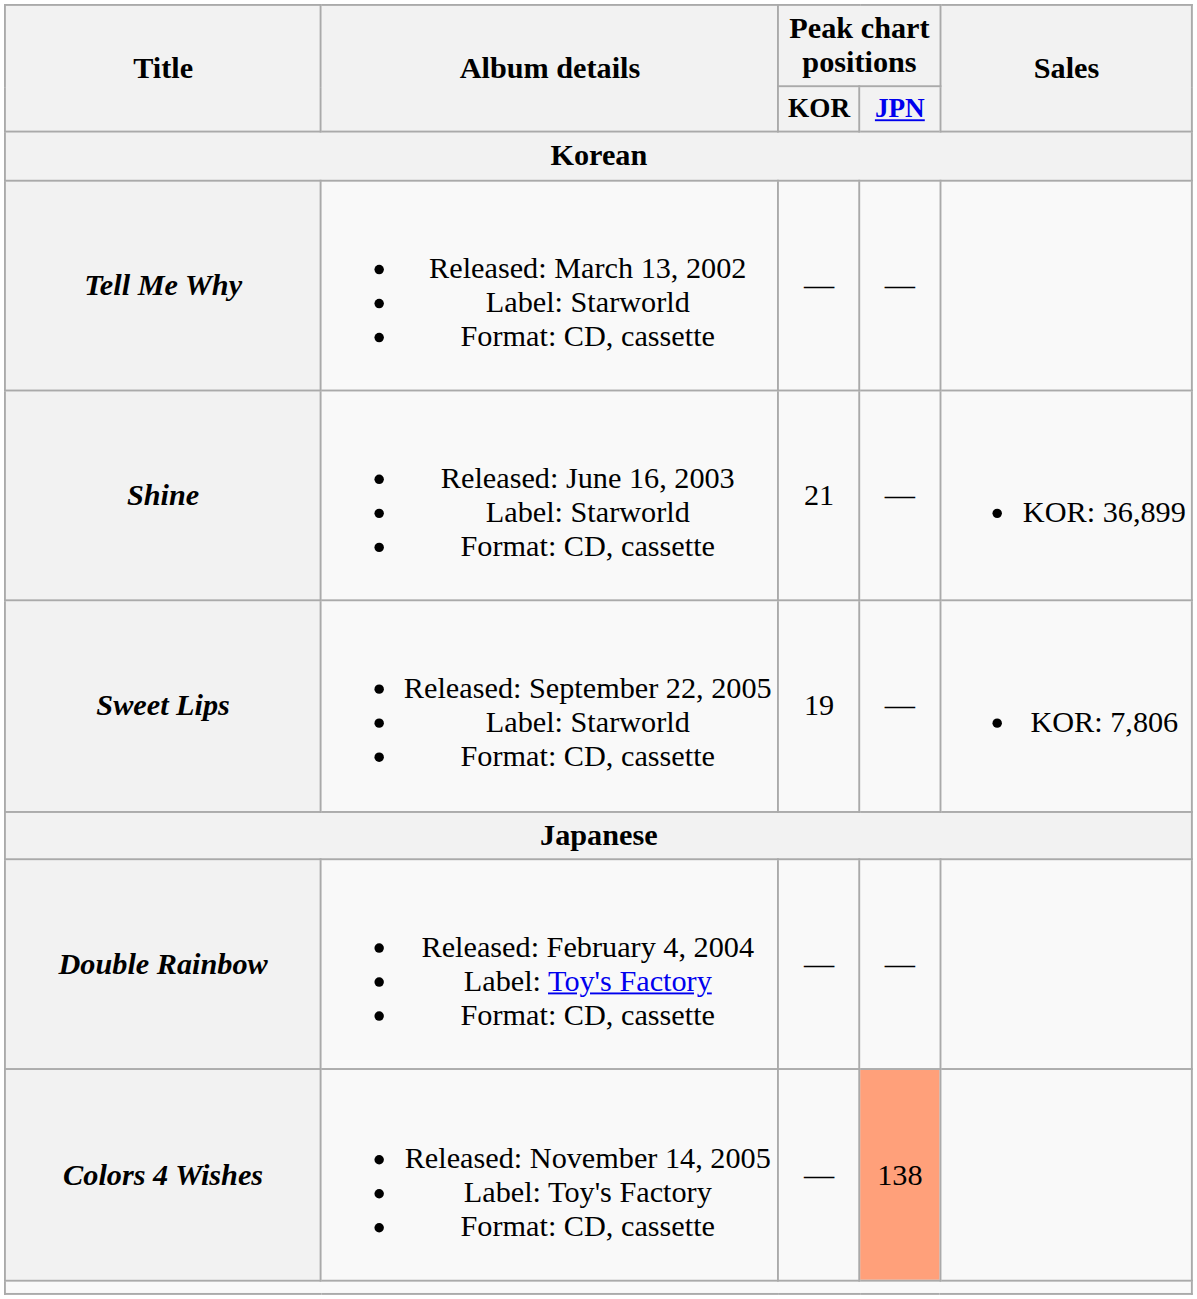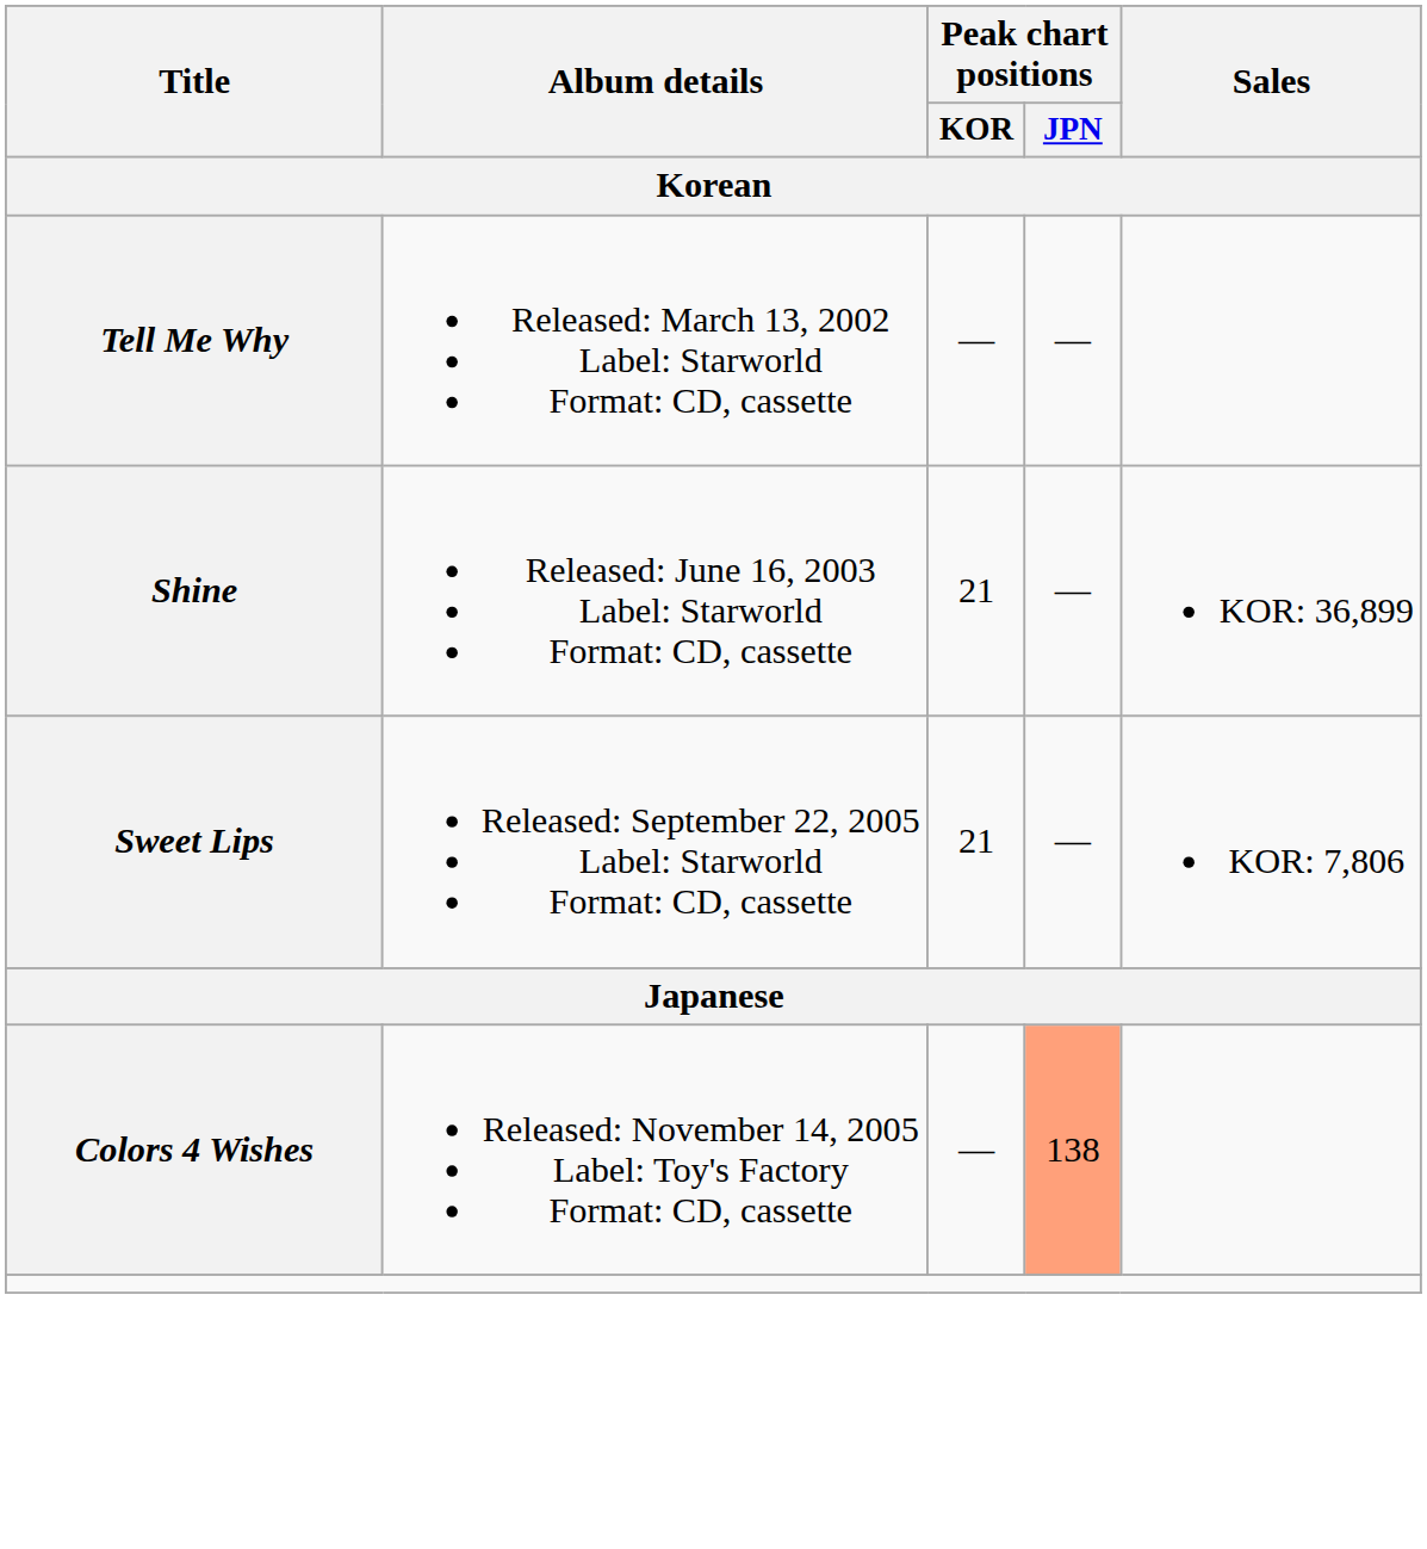 <table class="wikitable plainrowheaders" style="text-align:center;">
 <tr>
 <th rowspan="2" scope="col" style="width:10em;">Title</th>
 <th rowspan="2" scope="col">Album details</th>
 <th colspan="2" scope="col">Peak chart positions</th>
 <th rowspan="2" scope="col">Sales</th>
 </tr>
 <tr>
 <th scope="col" style="width:2.5em;font-size:90%;">KOR<br></th>
 <th scope="col" style="width:2.5em;font-size:90%;"><a href='#'>JPN</a><br></th>
 </tr>
 <tr>
 <th colspan="5">Korean</th>
 </tr>
 <tr>
 <th scope="row"><em>Tell Me Why</em></th>
 <td><br><ul><li>Released: March 13, 2002</li><li>Label: Starworld</li><li>Format: CD, cassette</li></ul></td>
 <td>—</td>
 <td>—</td>
 <td></td>
 </tr>
 <tr>
 <th scope="row"><em>Shine</em></th>
 <td><br><ul><li>Released: June 16, 2003</li><li>Label: Starworld</li><li>Format: CD, cassette</li></ul></td>
 <td>21</td>
 <td>—</td>
 <td><br><ul><li>KOR: 36,899</li></ul></td>
 </tr>
 <tr>
 <th scope="row"><em>Sweet Lips</em></th>
 <td><br><ul><li>Released: September 22, 2005</li><li>Label: Starworld</li><li>Format: CD, cassette</li></ul></td>
-<td>19</td>
+<td>21</td>
 <td>—</td>
 <td><br><ul><li>KOR: 7,806</li></ul></td>
 </tr>
 <tr>
 <th colspan="5">Japanese</th>
-</tr>
-<tr>
-<th scope="row"><em>Double Rainbow</em></th>
-<td><br><ul><li>Released: February 4, 2004</li><li>Label: <a href='#'>Toy's Factory</a></li><li>Format: CD, cassette</li></ul></td>
-<td>—</td>
-<td>—</td>
-<td></td>
 </tr>
 <tr>
 <th scope="row"><em>Colors 4 Wishes</em></th>
 <td><br><ul><li>Released: November 14, 2005</li><li>Label: Toy's Factory</li><li>Format: CD, cassette</li></ul></td>
 <td>—</td>
 <td style="background: lightsalmon;">138</td>
 <td></td>
 </tr>
 <tr>
 <td colspan="5"></td>
 </tr>
 </table>
